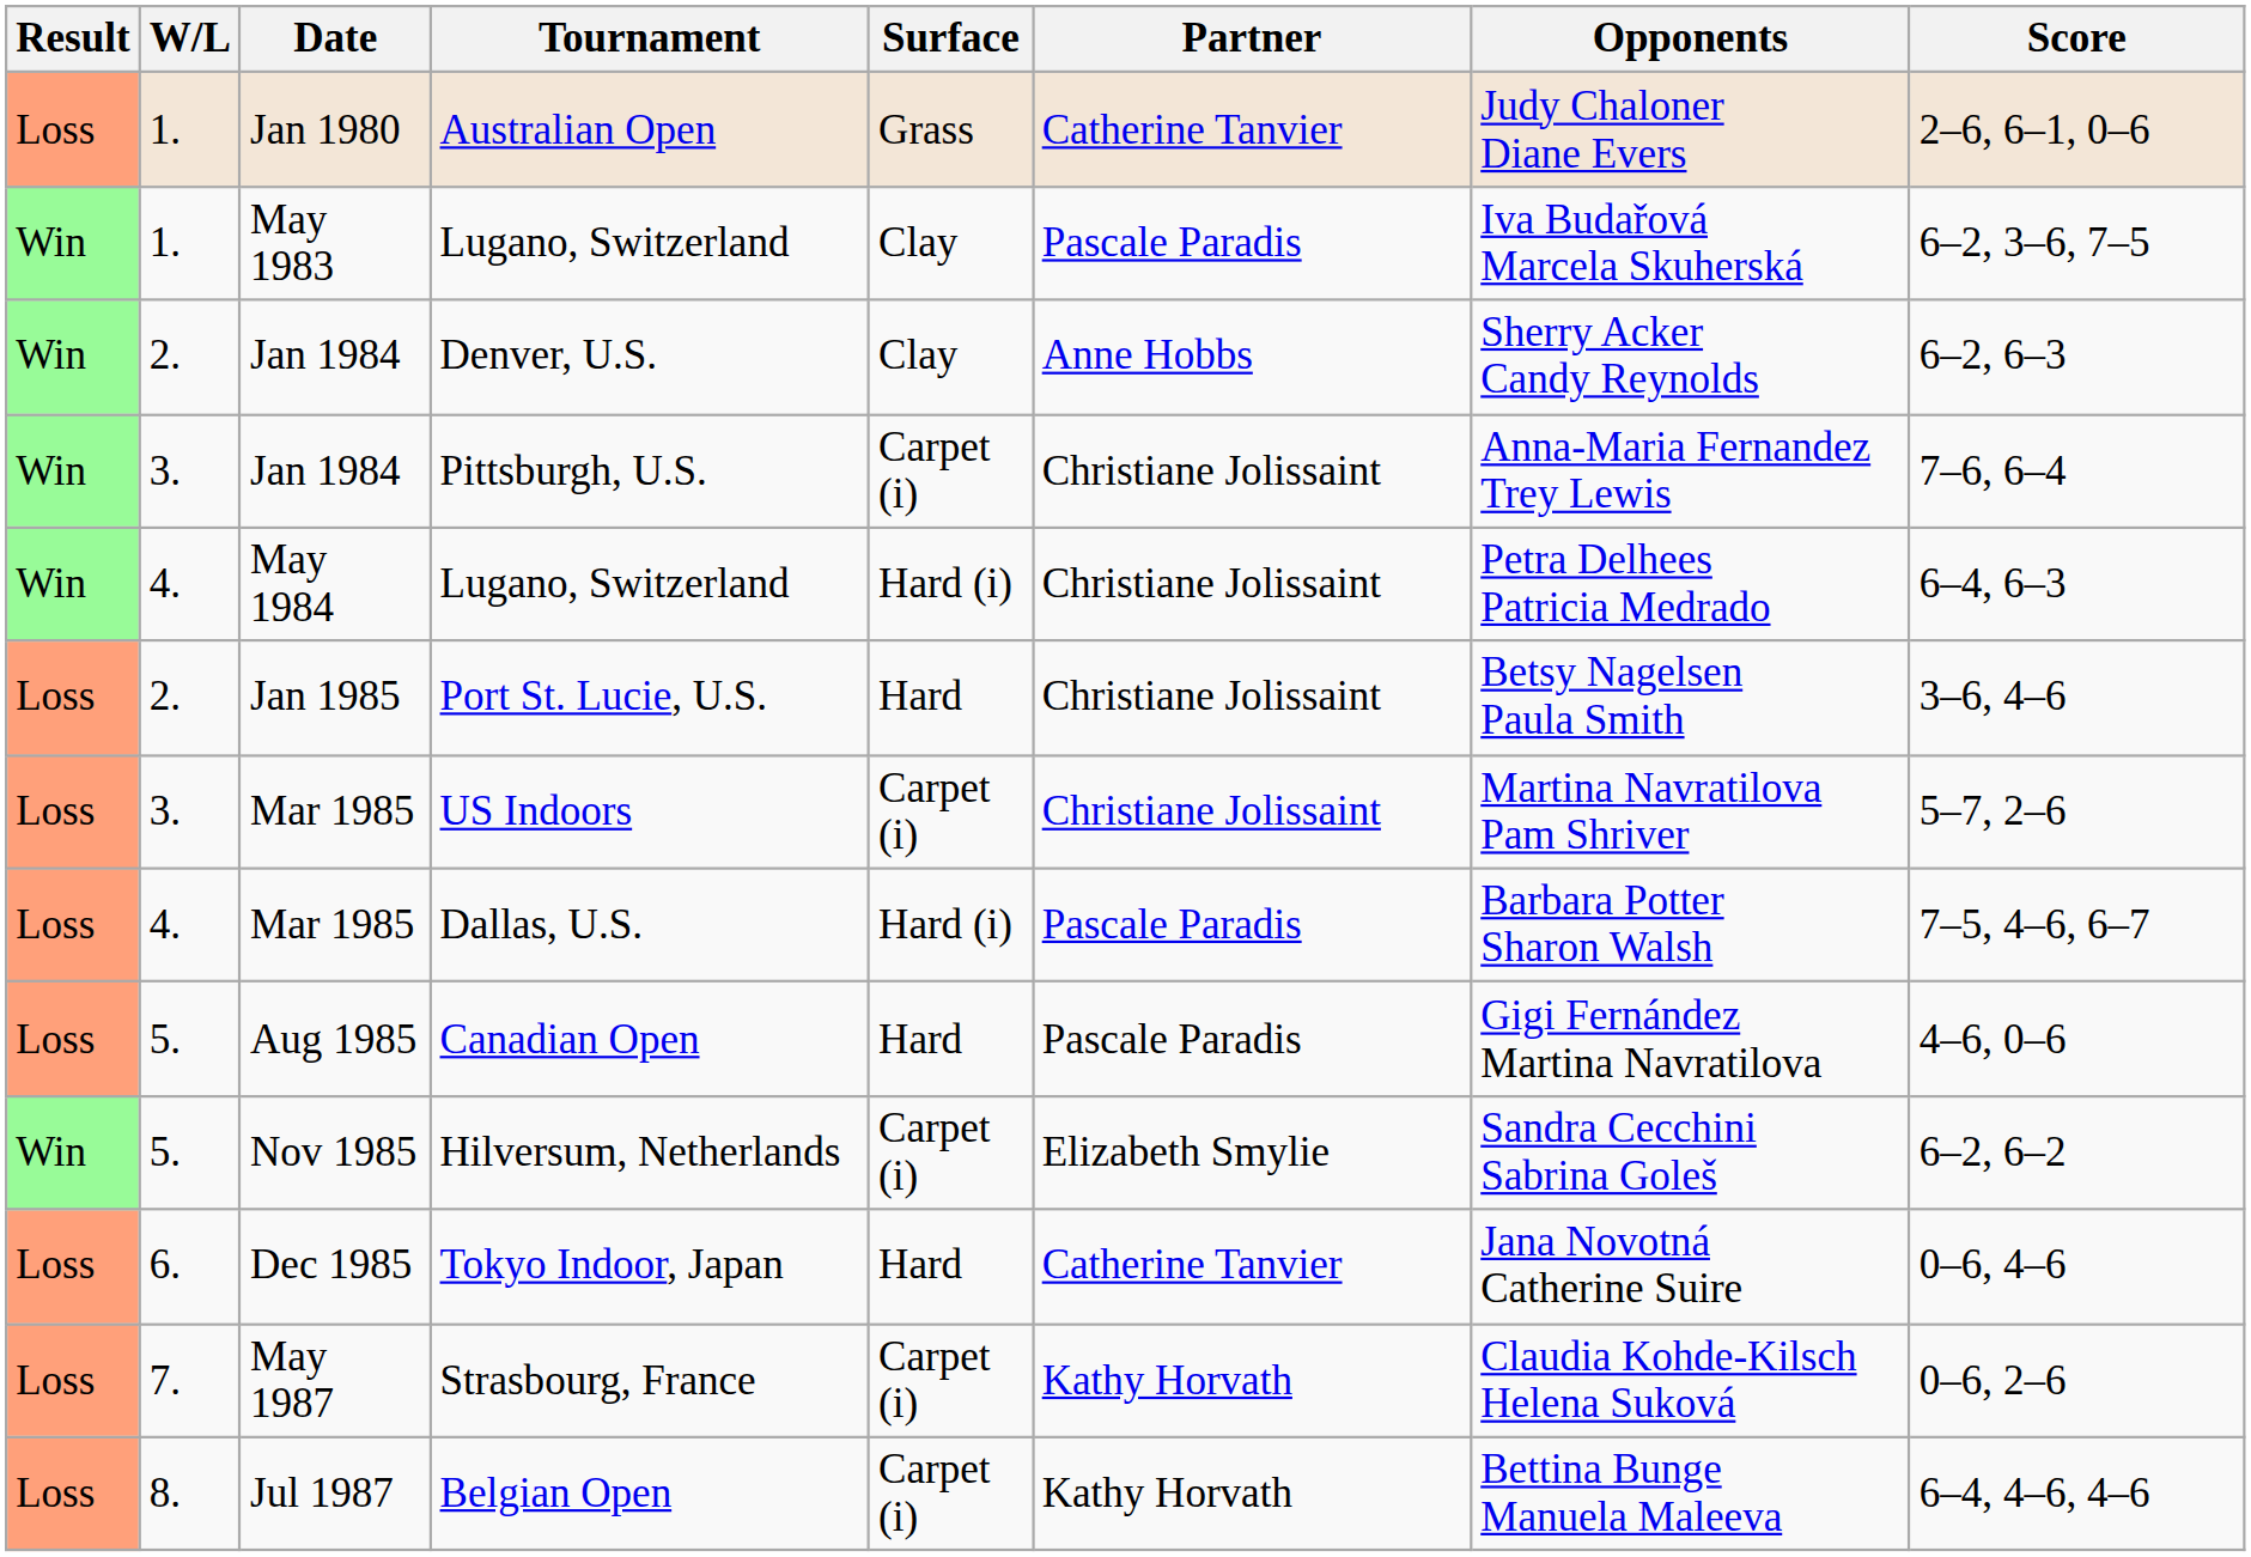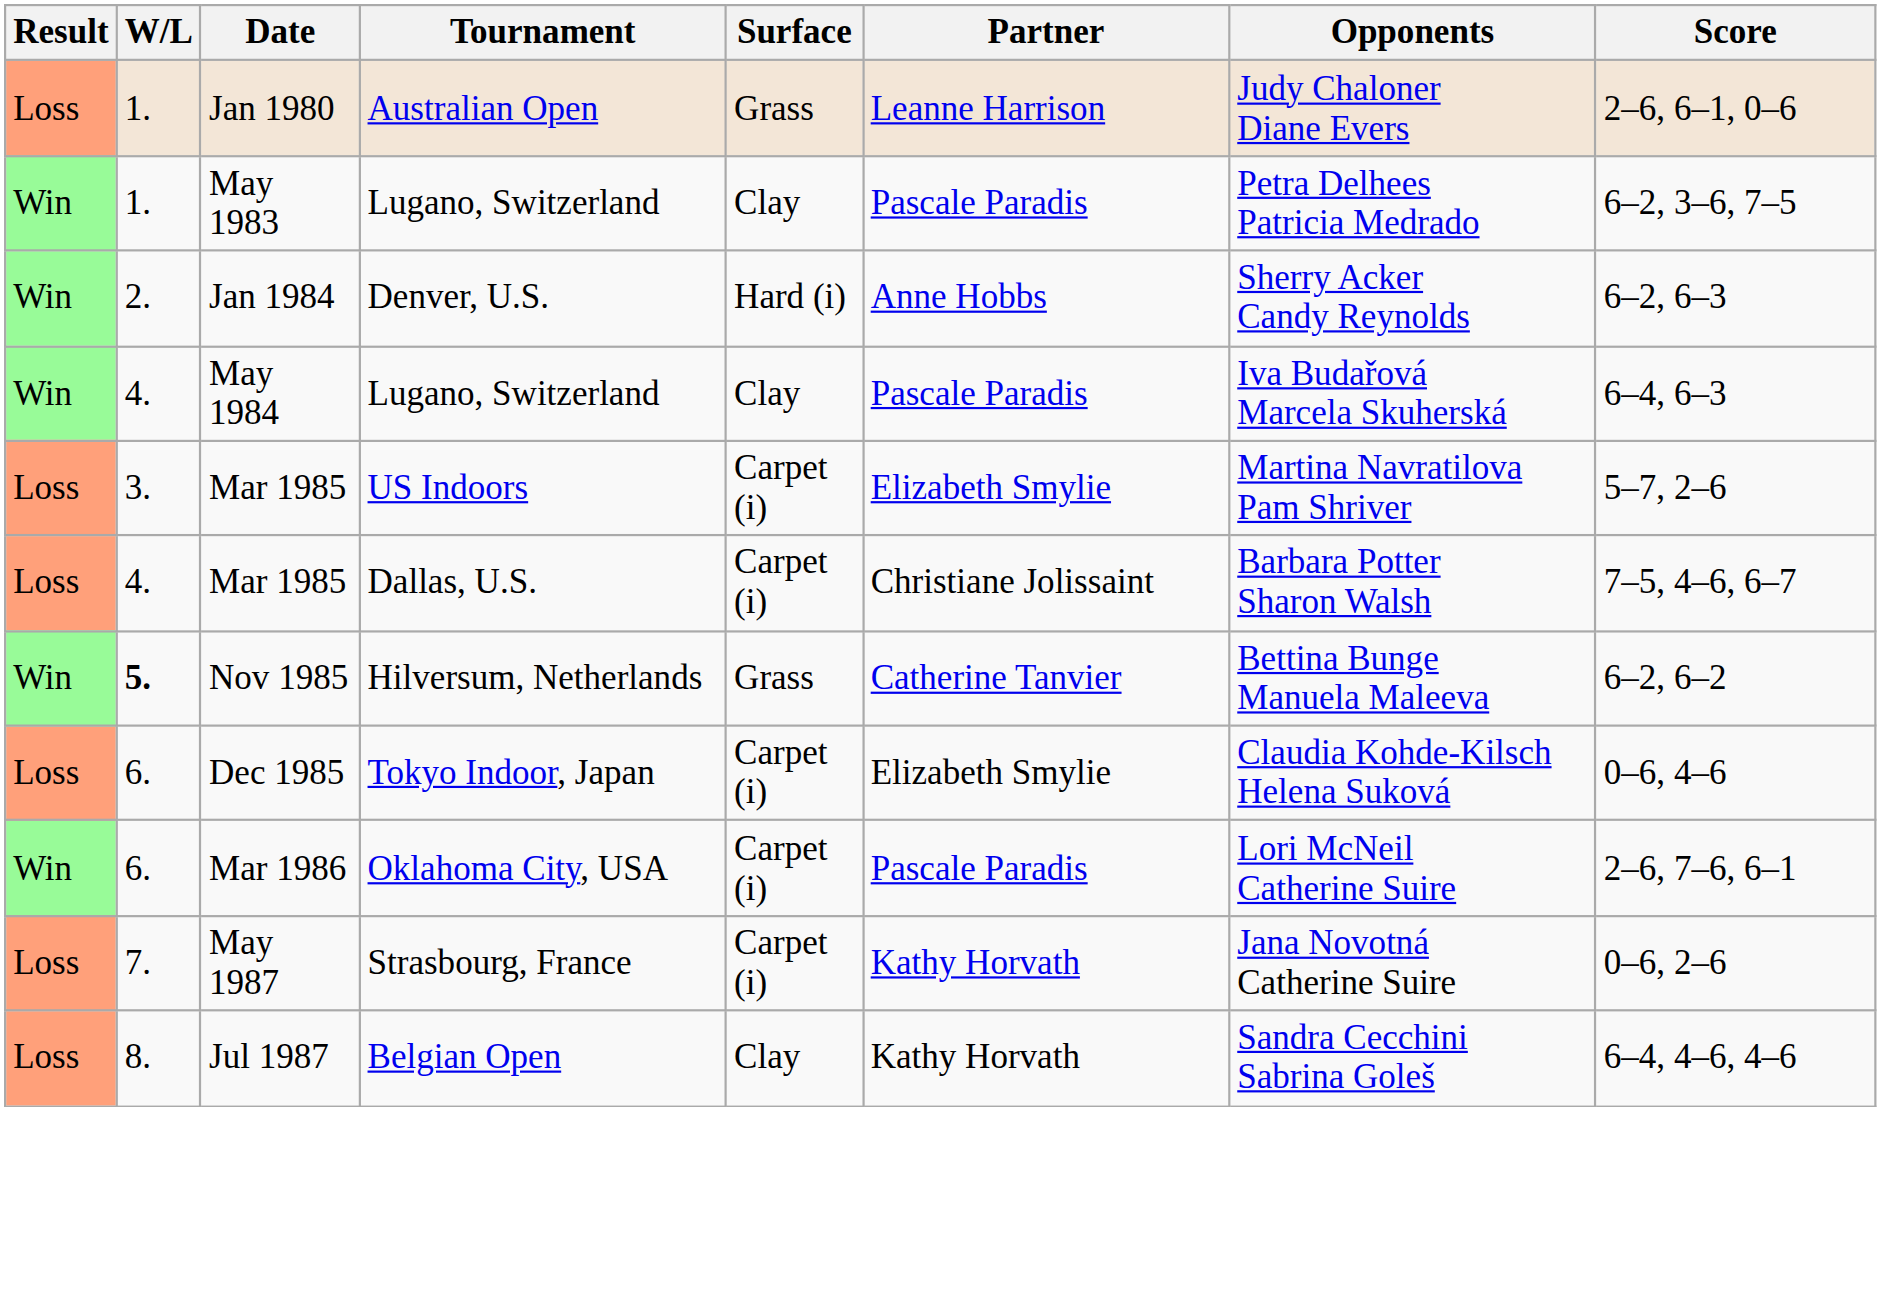 <table class="sortable wikitable">
 <tr>
 <th style="width:40px">Result</th>
 <th style="width:30px" class="unsortable">W/L</th>
 <th style="width:65px">Date</th>
 <th style="width:160px">Tournament</th>
 <th style="width:55px">Surface</th>
 <th style="width:160px">Partner</th>
 <th style="width:160px">Opponents</th>
 <th style="width:120px" class="unsortable">Score</th>
 </tr>
 <tr style="background:#f3e6d7;">
 <td style="background:#ffa07a;">Loss</td>
 <td>1.</td>
 <td>Jan 1980</td>
 <td><a href='#'>Australian Open</a></td>
 <td>Grass</td>
-<td> <a href='#'>Catherine Tanvier</a></td>
+<td> <a href='#'>Leanne Harrison</a></td>
 <td> <a href='#'>Judy Chaloner</a> <br>  <a href='#'>Diane Evers</a></td>
 <td>2–6, 6–1, 0–6</td>
 </tr>
 <tr>
 <td style="background:#98fb98;">Win</td>
 <td>1.</td>
 <td>May 1983</td>
 <td>Lugano, Switzerland</td>
 <td>Clay</td>
 <td> <a href='#'>Pascale Paradis</a></td>
-<td> <a href='#'>Iva Budařová</a> <br>  <a href='#'>Marcela Skuherská</a></td>
+<td> <a href='#'>Petra Delhees</a> <br>  <a href='#'>Patricia Medrado</a></td>
 <td>6–2, 3–6, 7–5</td>
 </tr>
 <tr>
 <td style="background:#98fb98;">Win</td>
 <td>2.</td>
 <td>Jan 1984</td>
 <td>Denver, U.S.</td>
-<td>Clay</td>
+<td>Hard (i)</td>
 <td> <a href='#'>Anne Hobbs</a></td>
 <td> <a href='#'>Sherry Acker</a> <br>  <a href='#'>Candy Reynolds</a></td>
 <td>6–2, 6–3</td>
 </tr>
 <tr>
 <td style="background:#98fb98;">Win</td>
-<td>3.</td>
-<td>Jan 1984</td>
-<td>Pittsburgh, U.S.</td>
-<td>Carpet (i)</td>
-<td> Christiane Jolissaint</td>
-<td> <a href='#'>Anna-Maria Fernandez</a> <br>  <a href='#'>Trey Lewis</a></td>
-<td>7–6, 6–4</td>
-</tr>
-<tr>
-<td style="background:#98fb98;">Win</td>
 <td>4.</td>
 <td>May 1984</td>
 <td>Lugano, Switzerland</td>
-<td>Hard (i)</td>
-<td> Christiane Jolissaint</td>
-<td> <a href='#'>Petra Delhees</a> <br>  <a href='#'>Patricia Medrado</a></td>
+<td>Clay</td>
+<td> <a href='#'>Pascale Paradis</a></td>
+<td> <a href='#'>Iva Budařová</a> <br>  <a href='#'>Marcela Skuherská</a></td>
 <td>6–4, 6–3</td>
-</tr>
-<tr>
-<td style="background:#ffa07a;">Loss</td>
-<td>2.</td>
-<td>Jan 1985</td>
-<td><a href='#'>Port St. Lucie</a>, U.S.</td>
-<td>Hard</td>
-<td> Christiane Jolissaint</td>
-<td> <a href='#'>Betsy Nagelsen</a> <br>  <a href='#'>Paula Smith</a></td>
-<td>3–6, 4–6</td>
 </tr>
 <tr>
 <td style="background:#ffa07a;">Loss</td>
 <td>3.</td>
 <td>Mar 1985</td>
 <td><a href='#'>US Indoors</a></td>
 <td>Carpet (i)</td>
-<td> <a href='#'>Christiane Jolissaint</a></td>
+<td> <a href='#'>Elizabeth Smylie</a></td>
 <td> <a href='#'>Martina Navratilova</a> <br>  <a href='#'>Pam Shriver</a></td>
 <td>5–7, 2–6</td>
 </tr>
 <tr>
 <td style="background:#ffa07a;">Loss</td>
 <td>4.</td>
 <td>Mar 1985</td>
 <td>Dallas, U.S.</td>
-<td>Hard (i)</td>
-<td> <a href='#'>Pascale Paradis</a></td>
+<td>Carpet (i)</td>
+<td> Christiane Jolissaint</td>
 <td> <a href='#'>Barbara Potter</a> <br>  <a href='#'>Sharon Walsh</a></td>
 <td>7–5, 4–6, 6–7</td>
 </tr>
 <tr>
-<td style="background:#ffa07a;">Loss</td>
-<td>5.</td>
-<td>Aug 1985</td>
-<td><a href='#'>Canadian Open</a></td>
-<td>Hard</td>
-<td> Pascale Paradis</td>
-<td> <a href='#'>Gigi Fernández</a> <br>  Martina Navratilova</td>
-<td>4–6, 0–6</td>
-</tr>
-<tr>
 <td style="background:#98fb98;">Win</td>
-<td>5.</td>
+<td><strong>5.</strong></td>
 <td>Nov 1985</td>
 <td>Hilversum, Netherlands</td>
-<td>Carpet (i)</td>
-<td> Elizabeth Smylie</td>
-<td> <a href='#'>Sandra Cecchini</a> <br>  <a href='#'>Sabrina Goleš</a></td>
+<td>Grass</td>
+<td> <a href='#'>Catherine Tanvier</a></td>
+<td> <a href='#'>Bettina Bunge</a> <br>  <a href='#'>Manuela Maleeva</a></td>
 <td>6–2, 6–2</td>
 </tr>
 <tr>
 <td style="background:#ffa07a;">Loss</td>
 <td>6.</td>
 <td>Dec 1985</td>
 <td><a href='#'>Tokyo Indoor</a>, Japan</td>
-<td>Hard</td>
-<td> <a href='#'>Catherine Tanvier</a></td>
-<td> <a href='#'>Jana Novotná</a> <br>  Catherine Suire</td>
+<td>Carpet (i)</td>
+<td> Elizabeth Smylie</td>
+<td> <a href='#'>Claudia Kohde-Kilsch</a> <br>  <a href='#'>Helena Suková</a></td>
 <td>0–6, 4–6</td>
+</tr>
+<tr>
+<td style="background:#98fb98;">Win</td>
+<td>6.</td>
+<td>Mar 1986</td>
+<td><a href='#'>Oklahoma City</a>, USA</td>
+<td>Carpet (i)</td>
+<td> <a href='#'>Pascale Paradis</a></td>
+<td> <a href='#'>Lori McNeil</a> <br>  <a href='#'>Catherine Suire</a></td>
+<td>2–6, 7–6, 6–1</td>
 </tr>
 <tr>
 <td style="background:#ffa07a;">Loss</td>
 <td>7.</td>
 <td>May 1987</td>
 <td>Strasbourg, France</td>
 <td>Carpet (i)</td>
 <td> <a href='#'>Kathy Horvath</a></td>
-<td> <a href='#'>Claudia Kohde-Kilsch</a> <br>  <a href='#'>Helena Suková</a></td>
+<td> <a href='#'>Jana Novotná</a> <br>  Catherine Suire</td>
 <td>0–6, 2–6</td>
 </tr>
 <tr>
 <td style="background:#ffa07a;">Loss</td>
 <td>8.</td>
 <td>Jul 1987</td>
 <td><a href='#'>Belgian Open</a></td>
-<td>Carpet (i)</td>
+<td>Clay</td>
 <td> Kathy Horvath</td>
-<td> <a href='#'>Bettina Bunge</a> <br>  <a href='#'>Manuela Maleeva</a></td>
+<td> <a href='#'>Sandra Cecchini</a> <br>  <a href='#'>Sabrina Goleš</a></td>
 <td>6–4, 4–6, 4–6</td>
 </tr>
 </table>
